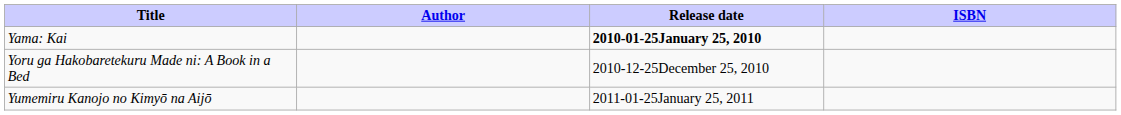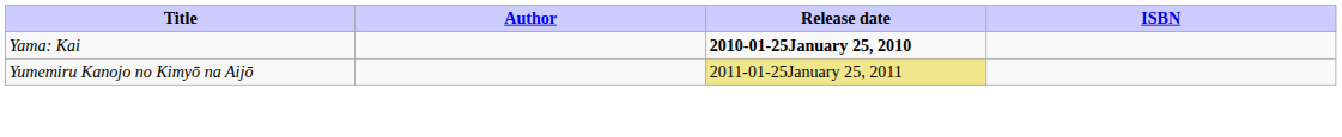 <table class="wikitable" style="width: 100%;">
 <tr>
 <th width=25% style="background:#ccf;">Title</th>
 <th width=25% style="background:#ccf;"><a href='#'>Author</a></th>
 <th width=20% style="background:#ccf;">Release date</th>
 <th width=25% style="background:#ccf;"><a href='#'>ISBN</a></th>
 </tr>
 <tr>
 <td><em>Yama: Kai</em></td>
 <td></td>
 <td><strong><span>2010-01-25</span>January 25, 2010</strong></td>
 <td></td>
 </tr>
 <tr>
-<td><em>Yoru ga Hakobaretekuru Made ni: A Book in a Bed</em></td>
-<td></td>
-<td><span>2010-12-25</span>December 25, 2010</td>
-<td></td>
-</tr>
-<tr>
 <td><em>Yumemiru Kanojo no Kimyō na Aijō</em></td>
 <td></td>
-<td><span>2011-01-25</span>January 25, 2011</td>
+<td style="background: khaki;"><span>2011-01-25</span>January 25, 2011</td>
 <td></td>
 </tr>
 </table>
